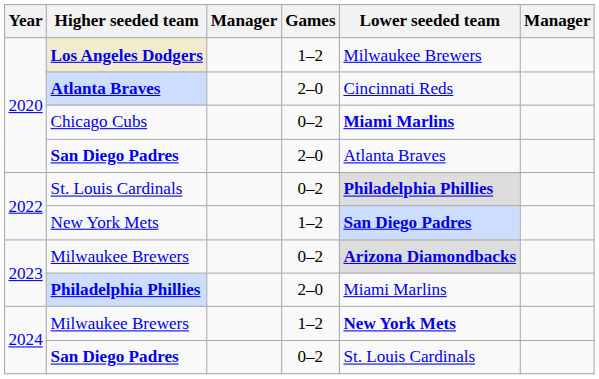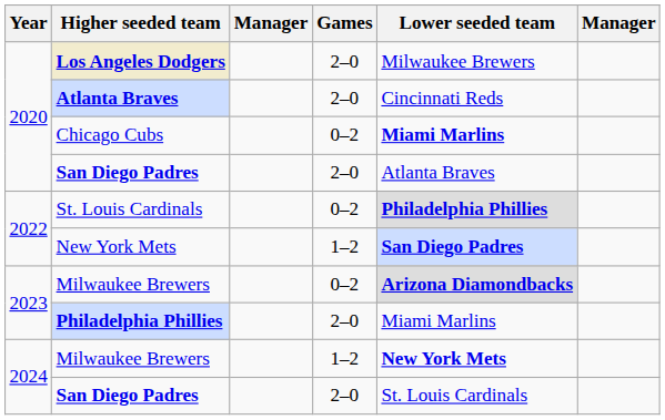 <table class="sortable wikitable plainrowheaders" style="font-size:1.00em; line-height:1.5em;">
 <tr>
 <th scope="col">Year</th>
 <th scope="col">Higher seeded team</th>
 <th scope="col">Manager</th>
 <th scope="col" class="unsortable">Games</th>
 <th scope="col">Lower seeded team</th>
 <th scope="col">Manager</th>
 </tr>
 <tr>
 <td rowspan=4><a href='#'>2020</a></td>
 <td bgcolor="#f2ecce"><strong><a href='#'>Los Angeles Dodgers</a></strong></td>
 <td></td>
-<td align="center">1–2</td>
+<td align="center">2–0</td>
 <td><a href='#'>Milwaukee Brewers</a></td>
 <td></td>
 </tr>
 <tr>
 <td bgcolor="#ccddff"><strong><a href='#'>Atlanta Braves</a></strong></td>
 <td></td>
 <td align="center">2–0</td>
 <td><a href='#'>Cincinnati Reds</a></td>
 <td></td>
 </tr>
 <tr>
 <td><a href='#'>Chicago Cubs</a></td>
 <td></td>
 <td align="center">0–2</td>
 <td><strong><a href='#'>Miami Marlins</a></strong></td>
 <td></td>
 </tr>
 <tr>
 <td><strong><a href='#'>San Diego Padres</a></strong></td>
 <td></td>
 <td align="center">2–0</td>
 <td><a href='#'>Atlanta Braves</a></td>
 <td></td>
 </tr>
 <tr>
 <td rowspan=2><a href='#'>2022</a></td>
 <td><a href='#'>St. Louis Cardinals</a> </td>
 <td></td>
 <td align="center">0–2</td>
 <td bgcolor="#dddddd"><strong><a href='#'>Philadelphia Phillies</a></strong></td>
 <td></td>
 </tr>
 <tr>
 <td><a href='#'>New York Mets</a></td>
 <td></td>
 <td align="center">1–2</td>
 <td bgcolor="#ccddff"><strong><a href='#'>San Diego Padres</a></strong></td>
 <td></td>
 </tr>
 <tr>
 <td rowspan=2><a href='#'>2023</a></td>
 <td><a href='#'>Milwaukee Brewers</a> </td>
 <td></td>
 <td align="center">0–2</td>
 <td bgcolor="#dddddd"><strong><a href='#'>Arizona Diamondbacks</a></strong></td>
 <td></td>
 </tr>
 <tr>
 <td bgcolor="#ccddff"><strong><a href='#'>Philadelphia Phillies</a></strong></td>
 <td></td>
 <td align="center">2–0</td>
 <td><a href='#'>Miami Marlins</a></td>
 <td></td>
 </tr>
 <tr>
 <td rowspan=2><a href='#'>2024</a></td>
 <td><a href='#'>Milwaukee Brewers</a></td>
 <td></td>
 <td align="center">1–2</td>
 <td><strong><a href='#'>New York Mets</a></strong></td>
 <td></td>
 </tr>
 <tr>
 <td><strong><a href='#'>San Diego Padres</a></strong></td>
 <td></td>
-<td align="center">0–2</td>
+<td align="center">2–0</td>
 <td><a href='#'>St. Louis Cardinals</a></td>
 <td></td>
 </tr>
 </table>
